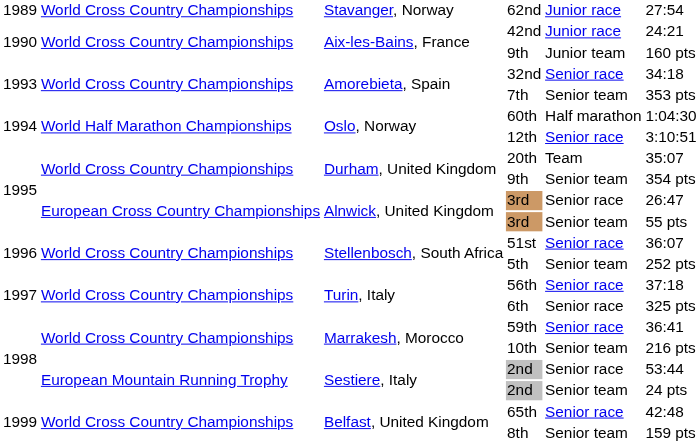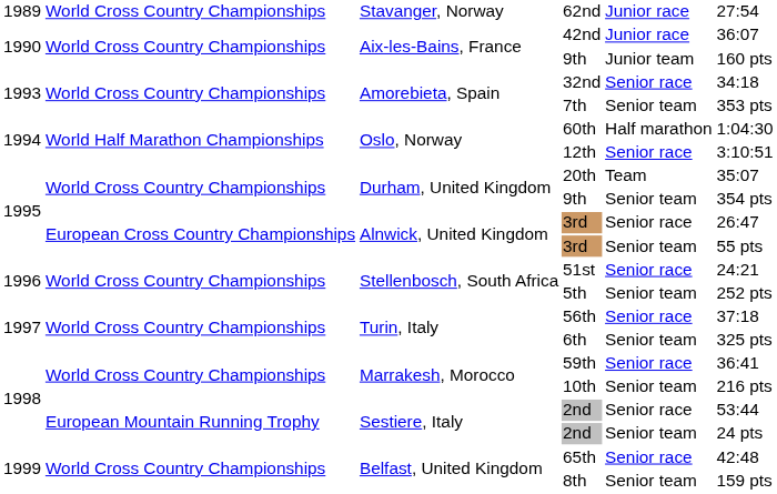 <table>
 <tr>
 <td>1989</td>
 <td><a href='#'>World Cross Country Championships</a></td>
 <td><a href='#'>Stavanger</a>, Norway</td>
 <td>62nd</td>
 <td><a href='#'>Junior race</a></td>
 <td>27:54</td>
 </tr>
 <tr>
 <td rowspan=2>1990</td>
 <td rowspan=2><a href='#'>World Cross Country Championships</a></td>
 <td rowspan=2><a href='#'>Aix-les-Bains</a>, France</td>
 <td>42nd</td>
 <td><a href='#'>Junior race</a></td>
-<td>24:21</td>
+<td>36:07</td>
 </tr>
 <tr>
 <td>9th</td>
 <td>Junior team</td>
 <td>160 pts</td>
 </tr>
 <tr>
 <td rowspan=2>1993</td>
 <td rowspan=2><a href='#'>World Cross Country Championships</a></td>
 <td rowspan=2><a href='#'>Amorebieta</a>, Spain</td>
 <td>32nd</td>
 <td><a href='#'>Senior race</a></td>
 <td>34:18</td>
 </tr>
 <tr>
 <td>7th</td>
 <td>Senior team</td>
 <td>353 pts</td>
 </tr>
 <tr>
 <td rowspan=2>1994</td>
 <td rowspan=2><a href='#'>World Half Marathon Championships</a></td>
 <td rowspan=2><a href='#'>Oslo</a>, Norway</td>
 <td>60th</td>
 <td>Half marathon</td>
 <td>1:04:30</td>
 </tr>
 <tr>
 <td>12th</td>
 <td><a href='#'>Senior race</a></td>
 <td>3:10:51</td>
 </tr>
 <tr>
 <td rowspan=4>1995</td>
 <td rowspan=2><a href='#'>World Cross Country Championships</a></td>
 <td rowspan=2><a href='#'>Durham</a>, United Kingdom</td>
 <td>20th</td>
 <td>Team</td>
 <td>35:07</td>
 </tr>
 <tr>
 <td>9th</td>
 <td>Senior team</td>
 <td>354 pts</td>
 </tr>
 <tr>
 <td rowspan=2><a href='#'>European Cross Country Championships</a></td>
 <td rowspan=2><a href='#'>Alnwick</a>, United Kingdom</td>
 <td bgcolor=cc9966>3rd</td>
 <td>Senior race</td>
 <td>26:47</td>
 </tr>
 <tr>
 <td bgcolor=cc9966>3rd</td>
 <td>Senior team</td>
 <td>55 pts</td>
 </tr>
 <tr>
 <td rowspan=2>1996</td>
 <td rowspan=2><a href='#'>World Cross Country Championships</a></td>
 <td rowspan=2><a href='#'>Stellenbosch</a>, South Africa</td>
 <td>51st</td>
 <td><a href='#'>Senior race</a></td>
-<td>36:07</td>
+<td>24:21</td>
 </tr>
 <tr>
 <td>5th</td>
 <td>Senior team</td>
 <td>252 pts</td>
 </tr>
 <tr>
 <td rowspan=2>1997</td>
 <td rowspan=2><a href='#'>World Cross Country Championships</a></td>
 <td rowspan=2><a href='#'>Turin</a>, Italy</td>
 <td>56th</td>
 <td><a href='#'>Senior race</a></td>
 <td>37:18</td>
 </tr>
 <tr>
 <td>6th</td>
-<td>Senior race</td>
+<td>Senior team</td>
 <td>325 pts</td>
 </tr>
 <tr>
 <td rowspan=4>1998</td>
 <td rowspan=2><a href='#'>World Cross Country Championships</a></td>
 <td rowspan=2><a href='#'>Marrakesh</a>, Morocco</td>
 <td>59th</td>
 <td><a href='#'>Senior race</a></td>
 <td>36:41</td>
 </tr>
 <tr>
 <td>10th</td>
 <td>Senior team</td>
 <td>216 pts</td>
 </tr>
 <tr>
 <td rowspan=2><a href='#'>European Mountain Running Trophy</a></td>
 <td rowspan=2><a href='#'>Sestiere</a>, Italy</td>
 <td bgcolor=silver>2nd</td>
 <td>Senior race</td>
 <td>53:44</td>
 </tr>
 <tr>
 <td bgcolor=silver>2nd</td>
 <td>Senior team</td>
 <td>24 pts</td>
 </tr>
 <tr>
 <td rowspan=2>1999</td>
 <td rowspan=2><a href='#'>World Cross Country Championships</a></td>
 <td rowspan=2><a href='#'>Belfast</a>, United Kingdom</td>
 <td>65th</td>
 <td><a href='#'>Senior race</a></td>
 <td>42:48</td>
 </tr>
 <tr>
 <td>8th</td>
 <td>Senior team</td>
 <td>159 pts</td>
 </tr>
 </table>
